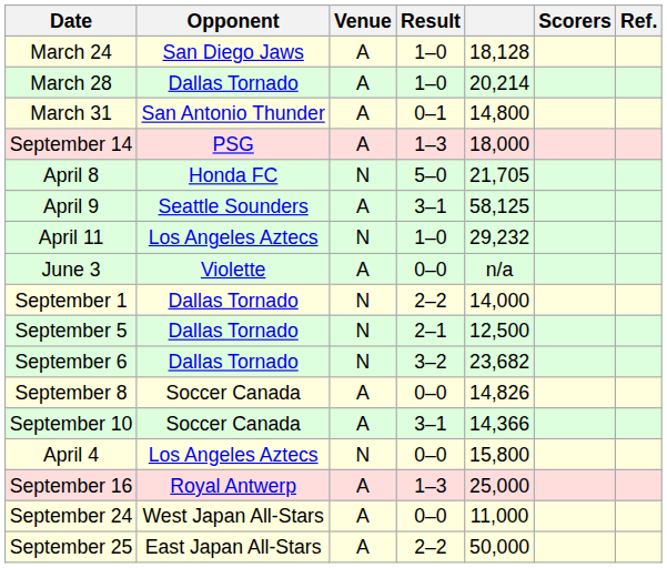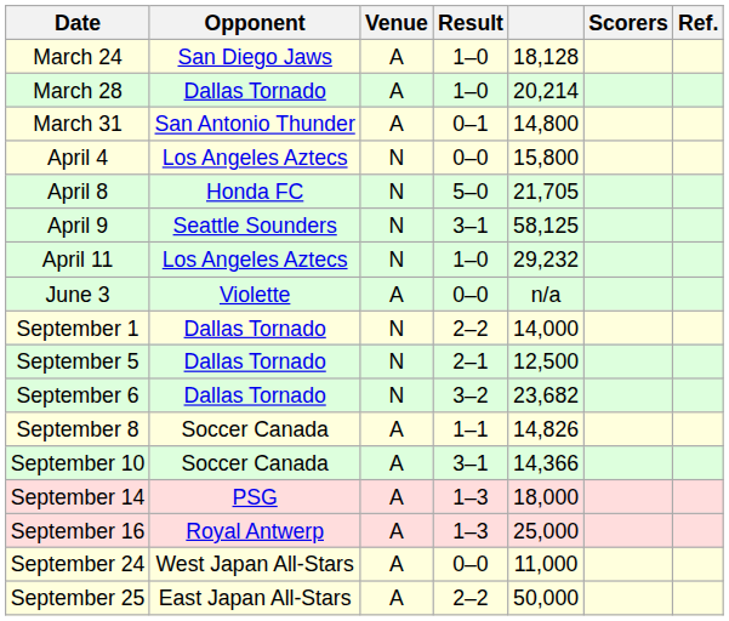 <table class="wikitable" style="font-size:95%; text-align:center">
 <tr>
 <th>Date</th>
 <th>Opponent</th>
 <th>Venue</th>
 <th>Result</th>
 <th></th>
 <th>Scorers</th>
 <th>Ref.</th>
 </tr>
 <tr bgcolor= #ffffdd>
 <td> March 24</td>
 <td>  <a href='#'>San Diego Jaws</a></td>
 <td>A</td>
 <td>1–0</td>
 <td>18,128</td>
 <td></td>
 <td></td>
 </tr>
 <tr bgcolor= #ddffdd>
 <td> March 28</td>
 <td>  <a href='#'>Dallas Tornado</a></td>
 <td>A</td>
 <td>1–0</td>
 <td>20,214</td>
 <td></td>
 <td></td>
 </tr>
 <tr bgcolor= #ffffdd>
 <td> March 31</td>
 <td>  <a href='#'>San Antonio Thunder</a></td>
 <td>A</td>
 <td>0–1</td>
 <td>14,800</td>
 <td></td>
 <td></td>
 </tr>
-<tr bgcolor="#ffdddd">
-<td>September 14</td>
-<td>  <a href='#'>PSG</a></td>
-<td>A</td>
-<td>1–3</td>
-<td>18,000</td>
+<tr bgcolor= #ffffdd>
+<td> April 4</td>
+<td>  <a href='#'>Los Angeles Aztecs</a></td>
+<td>N </td>
+<td>0–0</td>
+<td>15,800</td>
 <td></td>
 <td></td>
 </tr>
 <tr bgcolor= #ddffdd>
 <td> April 8</td>
 <td>  <a href='#'>Honda FC</a></td>
 <td>N </td>
 <td>5–0</td>
 <td>21,705</td>
 <td></td>
 <td></td>
 </tr>
 <tr bgcolor= #ddffdd>
 <td> April 9</td>
 <td>  <a href='#'>Seattle Sounders</a></td>
-<td>A</td>
+<td>N </td>
 <td>3–1</td>
 <td>58,125</td>
 <td></td>
 <td></td>
 </tr>
 <tr bgcolor= #ddffdd>
 <td> April 11</td>
 <td>  <a href='#'>Los Angeles Aztecs</a></td>
 <td>N </td>
 <td>1–0</td>
 <td>29,232</td>
 <td></td>
 <td></td>
 </tr>
 <tr bgcolor="#ddffdd">
 <td>June 3</td>
 <td>  <a href='#'>Violette</a></td>
 <td>A</td>
 <td>0–0</td>
 <td>n/a</td>
 <td></td>
 <td></td>
 </tr>
 <tr bgcolor= #ffffdd>
 <td> September 1</td>
 <td>  <a href='#'>Dallas Tornado</a></td>
 <td>N </td>
 <td>2–2</td>
 <td>14,000</td>
 <td></td>
 <td></td>
 </tr>
 <tr bgcolor= #ddffdd>
 <td> September 5</td>
 <td>  <a href='#'>Dallas Tornado</a></td>
 <td>N </td>
 <td>2–1</td>
 <td>12,500</td>
 <td></td>
 <td></td>
 </tr>
 <tr bgcolor= #ddffdd>
 <td> September 6</td>
 <td>  <a href='#'>Dallas Tornado</a></td>
 <td>N </td>
 <td>3–2</td>
 <td>23,682</td>
 <td></td>
 <td></td>
 </tr>
 <tr bgcolor= #ffffdd>
 <td> September 8</td>
 <td>  Soccer Canada</td>
 <td>A</td>
-<td>0–0</td>
+<td>1–1</td>
 <td>14,826</td>
 <td></td>
 <td></td>
 </tr>
 <tr bgcolor= #ddffdd>
 <td> September 10</td>
 <td>  Soccer Canada</td>
 <td>A</td>
 <td>3–1</td>
 <td>14,366</td>
 <td></td>
 <td></td>
 </tr>
-<tr bgcolor= #ffffdd>
-<td> April 4</td>
-<td>  <a href='#'>Los Angeles Aztecs</a></td>
-<td>N </td>
-<td>0–0</td>
-<td>15,800</td>
+<tr bgcolor="#ffdddd">
+<td>September 14</td>
+<td>  <a href='#'>PSG</a></td>
+<td>A</td>
+<td>1–3</td>
+<td>18,000</td>
 <td></td>
 <td></td>
 </tr>
 <tr bgcolor="#ffdddd">
 <td>September 16</td>
 <td>  <a href='#'>Royal Antwerp</a></td>
 <td>A</td>
 <td>1–3</td>
 <td>25,000</td>
 <td></td>
 <td></td>
 </tr>
 <tr bgcolor="#ffffdd">
 <td> September 24</td>
 <td>  West Japan All-Stars</td>
 <td>A</td>
 <td>0–0</td>
 <td>11,000</td>
 <td></td>
 <td></td>
 </tr>
 <tr bgcolor="#ffffdd">
 <td>September 25</td>
 <td>  East Japan All-Stars</td>
 <td>A</td>
 <td>2–2</td>
 <td>50,000</td>
 <td></td>
 <td></td>
 </tr>
 </table>
